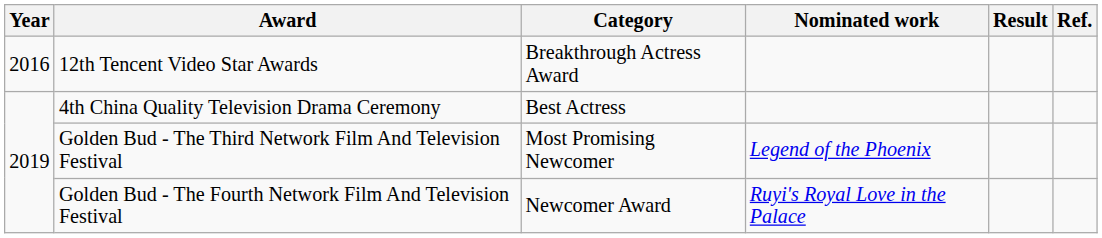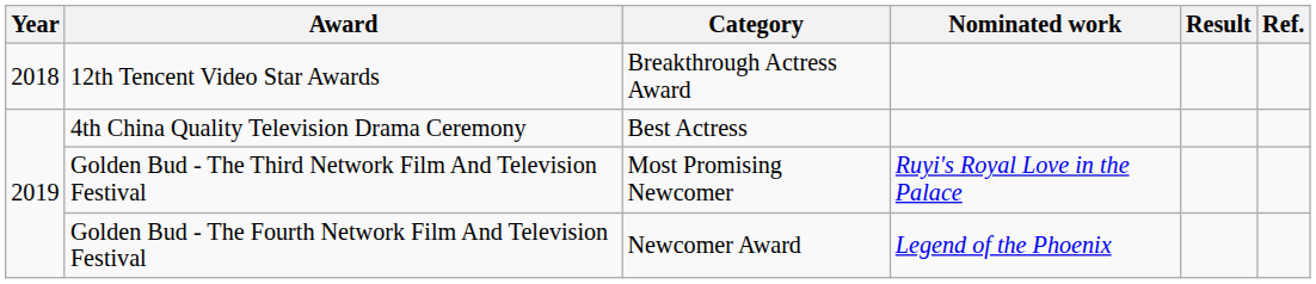 <table class="wikitable">
 <tr>
 <th>Year</th>
 <th>Award</th>
 <th>Category</th>
 <th>Nominated work</th>
 <th>Result</th>
 <th>Ref.</th>
 </tr>
 <tr>
-<td>2016</td>
+<td>2018</td>
 <td>12th Tencent Video Star Awards</td>
 <td>Breakthrough Actress Award</td>
 <td></td>
 <td></td>
 <td></td>
 </tr>
 <tr>
 <td rowspan=3>2019</td>
 <td>4th China Quality Television Drama Ceremony</td>
 <td>Best Actress</td>
 <td></td>
 <td></td>
 <td></td>
 </tr>
 <tr>
 <td>Golden Bud - The Third Network Film And Television Festival</td>
 <td>Most Promising Newcomer</td>
-<td><em><a href='#'>Legend of the Phoenix</a></em></td>
+<td><em><a href='#'>Ruyi's Royal Love in the Palace</a></em></td>
 <td></td>
 <td></td>
 </tr>
 <tr>
 <td>Golden Bud - The Fourth Network Film And Television Festival</td>
 <td>Newcomer Award</td>
-<td><em><a href='#'>Ruyi's Royal Love in the Palace</a></em></td>
+<td><em><a href='#'>Legend of the Phoenix</a></em></td>
 <td></td>
 <td></td>
 </tr>
 </table>
